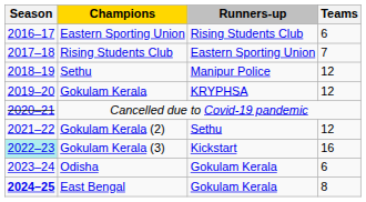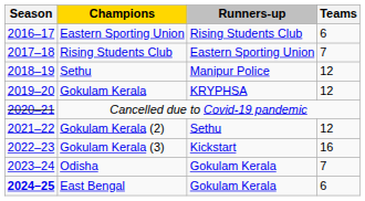 <table class="wikitable">
 <tr>
 <th>Season</th>
 <th style="background:gold">Champions</th>
 <th style="background:silver">Runners-up</th>
 <th>Teams</th>
 </tr>
 <tr>
 <td><a href='#'>2016–17</a></td>
 <td><a href='#'>Eastern Sporting Union</a></td>
 <td><a href='#'>Rising Students Club</a></td>
 <td>6</td>
 </tr>
 <tr>
 <td><a href='#'>2017–18</a></td>
 <td><a href='#'>Rising Students Club</a></td>
 <td><a href='#'>Eastern Sporting Union</a></td>
 <td>7</td>
 </tr>
 <tr>
 <td><a href='#'>2018–19</a></td>
 <td><a href='#'>Sethu</a></td>
 <td><a href='#'>Manipur Police</a></td>
 <td>12</td>
 </tr>
 <tr>
 <td><a href='#'>2019–20</a></td>
 <td><a href='#'>Gokulam Kerala</a></td>
 <td><a href='#'>KRYPHSA</a></td>
 <td>12</td>
 </tr>
 <tr>
 <td><s><a href='#'>2020–21</a></s></td>
 <td colspan="3" style="text-align:center;"><em>Cancelled due to <a href='#'>Covid-19 pandemic</a></em></td>
 </tr>
 <tr>
 <td><a href='#'>2021–22</a></td>
 <td><a href='#'>Gokulam Kerala</a> (2)</td>
 <td><a href='#'>Sethu</a></td>
 <td>12</td>
 </tr>
 <tr>
-<td style="background: paleturquoise;"><a href='#'>2022–23</a></td>
+<td><a href='#'>2022–23</a></td>
 <td><a href='#'>Gokulam Kerala</a> (3)</td>
 <td><a href='#'>Kickstart</a></td>
 <td>16</td>
 </tr>
 <tr>
 <td><a href='#'>2023–24</a></td>
 <td><a href='#'>Odisha</a></td>
 <td><a href='#'>Gokulam Kerala</a></td>
-<td>6</td>
+<td>7</td>
 </tr>
 <tr>
 <td><strong><a href='#'>2024–25</a></strong></td>
 <td><a href='#'>East Bengal</a></td>
 <td><a href='#'>Gokulam Kerala</a></td>
-<td>8</td>
+<td>6</td>
 </tr>
 </table>
